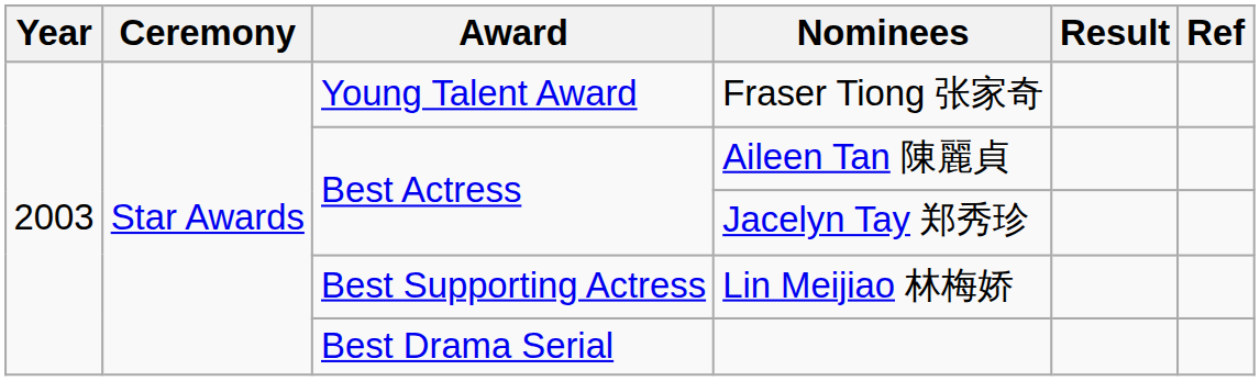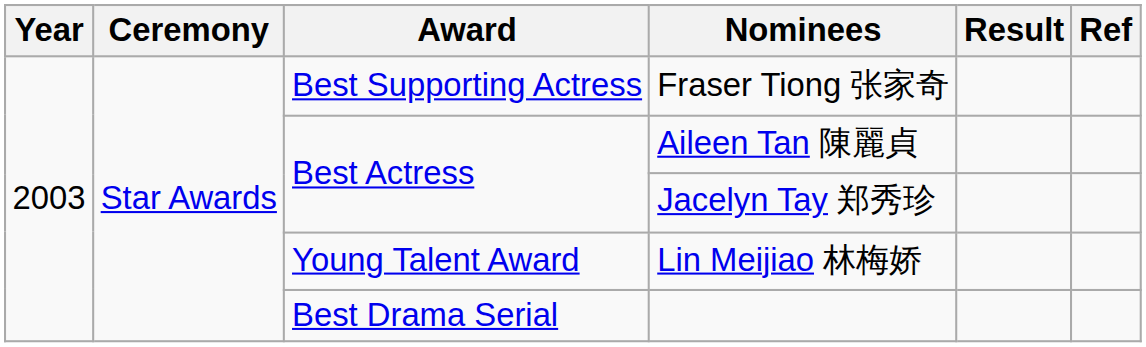 <table class="wikitable sortable">
 <tr>
 <th>Year</th>
 <th>Ceremony</th>
 <th>Award</th>
 <th>Nominees</th>
 <th>Result</th>
 <th>Ref</th>
 </tr>
 <tr>
 <td rowspan="5">2003</td>
 <td rowspan="5"><a href='#'>Star Awards</a></td>
-<td><a href='#'>Young Talent Award</a></td>
+<td><a href='#'>Best Supporting Actress</a></td>
 <td>Fraser Tiong 张家奇</td>
 <td></td>
 <td></td>
 </tr>
 <tr>
 <td rowspan="2"><a href='#'>Best Actress</a></td>
 <td><a href='#'>Aileen Tan</a> 陳麗貞</td>
 <td></td>
 <td></td>
 </tr>
 <tr>
 <td><a href='#'>Jacelyn Tay</a> 郑秀珍</td>
 <td></td>
 <td></td>
 </tr>
 <tr>
-<td><a href='#'>Best Supporting Actress</a></td>
+<td><a href='#'>Young Talent Award</a></td>
 <td><a href='#'>Lin Meijiao</a> 林梅娇</td>
 <td></td>
 <td></td>
 </tr>
 <tr>
 <td><a href='#'>Best Drama Serial</a></td>
 <td></td>
 <td></td>
 <td></td>
 </tr>
 </table>
